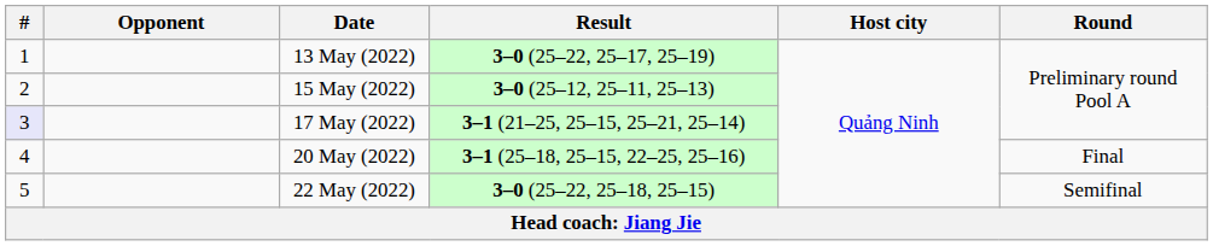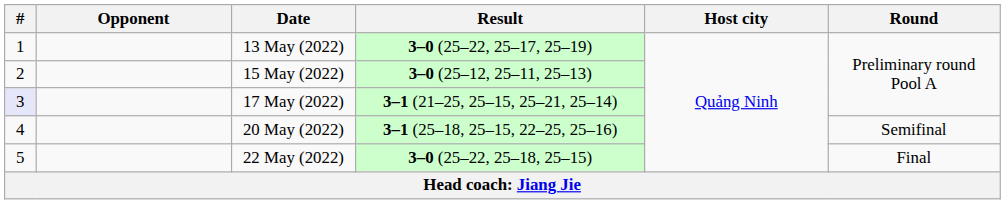 <table class="wikitable" style="text-align: center;font-size:90%;">
 <tr>
 <th width=20>#</th>
 <th width=160>Opponent</th>
 <th width=100>Date</th>
 <th width=240>Result</th>
 <th width=150>Host city</th>
 <th width=140>Round</th>
 </tr>
 <tr>
 <td>1</td>
 <td align=left></td>
 <td>13 May (2022)</td>
 <td bgcolor=ccffcc><strong>3–0</strong> (25–22, 25–17, 25–19)</td>
 <td rowspan=5> <a href='#'>Quảng Ninh</a></td>
 <td rowspan=3>Preliminary round<br>Pool A</td>
 </tr>
 <tr>
 <td>2</td>
 <td align=left></td>
 <td>15 May (2022)</td>
 <td bgcolor=ccffcc><strong>3–0</strong> (25–12, 25–11, 25–13)</td>
 </tr>
 <tr>
 <td style="background: lavender;">3</td>
 <td align=left></td>
 <td>17 May (2022)</td>
 <td bgcolor=ccffcc><strong>3–1</strong> (21–25, 25–15, 25–21, 25–14)</td>
 </tr>
 <tr>
 <td>4</td>
 <td align=left></td>
 <td>20 May (2022)</td>
 <td bgcolor=ccffcc><strong>3–1</strong> (25–18, 25–15, 22–25, 25–16)</td>
-<td>Final</td>
+<td>Semifinal</td>
 </tr>
 <tr>
 <td>5</td>
 <td align=left></td>
 <td>22 May (2022)</td>
 <td bgcolor=ccffcc><strong>3–0</strong> (25–22, 25–18, 25–15)</td>
-<td>Semifinal</td>
+<td>Final</td>
 </tr>
 <tr>
 <th colspan=6>Head coach:  <a href='#'>Jiang Jie</a></th>
 </tr>
 </table>
